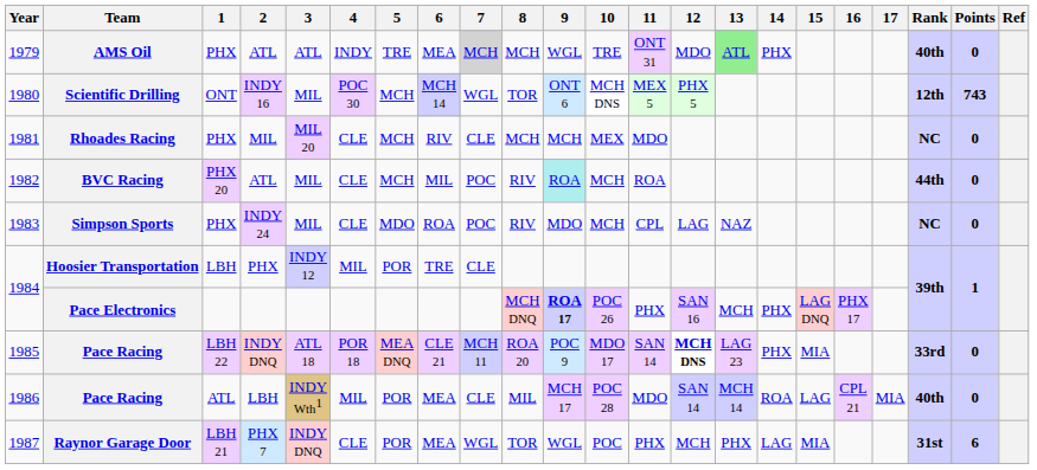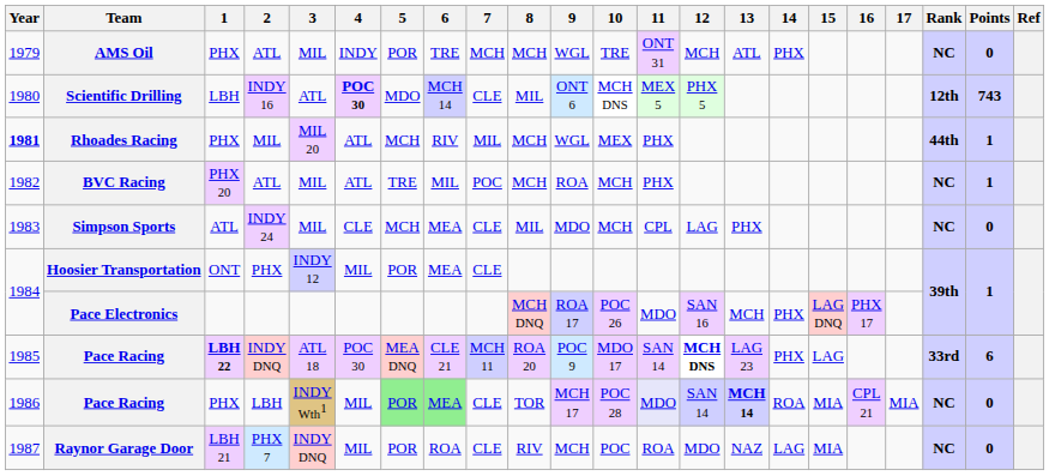 <table class="wikitable" style="text-align:center; font-size:90%">
 <tr>
 <th>Year</th>
 <th>Team</th>
 <th>1</th>
 <th>2</th>
 <th>3</th>
 <th>4</th>
 <th>5</th>
 <th>6</th>
 <th>7</th>
 <th>8</th>
 <th>9</th>
 <th>10</th>
 <th>11</th>
 <th>12</th>
 <th>13</th>
 <th>14</th>
 <th>15</th>
 <th>16</th>
 <th>17</th>
 <th>Rank</th>
 <th>Points</th>
 <th>Ref</th>
 </tr>
 <tr>
 <td><a href='#'>1979</a></td>
 <th><a href='#'>AMS Oil</a></th>
 <td><a href='#'>PHX</a><br><small></small></td>
 <td><a href='#'>ATL</a><br><small></small></td>
-<td><a href='#'>ATL</a><br><small></small></td>
+<td><a href='#'>MIL</a><br><small></small></td>
 <td><a href='#'>INDY</a><br><small></small></td>
+<td><a href='#'>POR</a><br><small></small></td>
 <td><a href='#'>TRE</a><br><small></small></td>
-<td><a href='#'>MEA</a><br><small></small></td>
-<td style="background: lightgrey;"><a href='#'>MCH</a><br><small></small></td>
+<td><a href='#'>MCH</a><br><small></small></td>
 <td><a href='#'>MCH</a><br><small></small></td>
 <td><a href='#'>WGL</a><br><small></small></td>
 <td><a href='#'>TRE</a><br><small></small></td>
 <td style="background:#EFCFFF;"><a href='#'>ONT</a><br><small>31</small></td>
-<td><a href='#'>MDO</a><br><small></small></td>
-<td style="background: lightgreen;"><a href='#'>ATL</a><br><small></small></td>
+<td><a href='#'>MCH</a><br><small></small></td>
+<td><a href='#'>ATL</a><br><small></small></td>
 <td><a href='#'>PHX</a><br><small></small></td>
 <td></td>
 <td></td>
 <td></td>
-<td style="background:#CFCFFF;"><strong>40th</strong></td>
+<td style="background:#CFCFFF;"><strong>NC</strong></td>
 <td style="background:#CFCFFF;"><strong>0</strong></td>
 <th></th>
 </tr>
 <tr>
 <td><a href='#'>1980</a></td>
 <th><a href='#'>Scientific Drilling</a></th>
-<td><a href='#'>ONT</a><br><small></small></td>
+<td><a href='#'>LBH</a><br><small></small></td>
 <td style="background:#EFCFFF;"><a href='#'>INDY</a><br><small>16</small></td>
+<td><a href='#'>ATL</a><br><small></small></td>
+<td style="background:#EFCFFF;"><strong><a href='#'>POC</a><br><small>30</small></strong></td>
+<td><a href='#'>MDO</a><br><small></small></td>
+<td style="background:#CFCFFF;"><a href='#'>MCH</a><br><small>14</small></td>
+<td><a href='#'>CLE</a><br><small></small></td>
 <td><a href='#'>MIL</a><br><small></small></td>
-<td style="background:#EFCFFF;"><a href='#'>POC</a><br><small>30</small></td>
-<td><a href='#'>MCH</a><br><small></small></td>
-<td style="background:#CFCFFF;"><a href='#'>MCH</a><br><small>14</small></td>
-<td><a href='#'>WGL</a><br><small></small></td>
-<td><a href='#'>TOR</a><br><small></small></td>
 <td style="background:#CFEAFF;"><a href='#'>ONT</a><br><small>6</small></td>
 <td style="background:#FFFFFF;"><a href='#'>MCH</a><br><small>DNS</small></td>
 <td style="background:#DFFFDF;"><a href='#'>MEX</a><br><small>5</small></td>
 <td style="background:#DFFFDF;"><a href='#'>PHX</a><br><small>5</small></td>
 <td></td>
 <td></td>
 <td></td>
 <td></td>
 <td></td>
 <td style="background:#CFCFFF;"><strong>12th</strong></td>
 <td style="background:#CFCFFF;"><strong>743</strong></td>
 <th></th>
 </tr>
 <tr>
-<td><a href='#'>1981</a></td>
+<td><strong><a href='#'>1981</a></strong></td>
 <th><a href='#'>Rhoades Racing</a></th>
 <td><a href='#'>PHX</a><br><small></small></td>
 <td><a href='#'>MIL</a><br><small></small></td>
 <td style="background:#EFCFFF;"><a href='#'>MIL</a><br><small>20</small></td>
-<td><a href='#'>CLE</a><br><small></small></td>
+<td><a href='#'>ATL</a><br><small></small></td>
 <td><a href='#'>MCH</a><br><small></small></td>
 <td><a href='#'>RIV</a><br><small></small></td>
-<td><a href='#'>CLE</a><br><small></small></td>
+<td><a href='#'>MIL</a><br><small></small></td>
 <td><a href='#'>MCH</a><br><small></small></td>
-<td><a href='#'>MCH</a><br><small></small></td>
+<td><a href='#'>WGL</a><br><small></small></td>
 <td><a href='#'>MEX</a><br><small></small></td>
-<td><a href='#'>MDO</a><br><small></small></td>
+<td><a href='#'>PHX</a><br><small></small></td>
 <td></td>
 <td></td>
 <td></td>
 <td></td>
 <td></td>
 <td></td>
-<td style="background:#CFCFFF;"><strong>NC</strong></td>
-<td style="background:#CFCFFF;"><strong>0</strong></td>
+<td style="background:#CFCFFF;"><strong>44th</strong></td>
+<td style="background:#CFCFFF;"><strong>1</strong></td>
 <th></th>
 </tr>
 <tr>
 <td><a href='#'>1982</a></td>
 <th><a href='#'>BVC Racing</a></th>
 <td style="background:#EFCFFF;"><a href='#'>PHX</a><br><small>20</small></td>
 <td><a href='#'>ATL</a><br><small></small></td>
 <td><a href='#'>MIL</a><br><small></small></td>
-<td><a href='#'>CLE</a><br><small></small></td>
-<td><a href='#'>MCH</a><br><small></small></td>
+<td><a href='#'>ATL</a><br><small></small></td>
+<td><a href='#'>TRE</a><br><small></small></td>
 <td><a href='#'>MIL</a><br><small></small></td>
 <td><a href='#'>POC</a><br><small></small></td>
-<td><a href='#'>RIV</a><br><small></small></td>
-<td style="background: paleturquoise;"><a href='#'>ROA</a><br><small></small></td>
 <td><a href='#'>MCH</a><br><small></small></td>
 <td><a href='#'>ROA</a><br><small></small></td>
+<td><a href='#'>MCH</a><br><small></small></td>
+<td><a href='#'>PHX</a><br><small></small></td>
 <td></td>
 <td></td>
 <td></td>
 <td></td>
 <td></td>
 <td></td>
-<td style="background:#CFCFFF;"><strong>44th</strong></td>
-<td style="background:#CFCFFF;"><strong>0</strong></td>
+<td style="background:#CFCFFF;"><strong>NC</strong></td>
+<td style="background:#CFCFFF;"><strong>1</strong></td>
 <th></th>
 </tr>
 <tr>
 <td><a href='#'>1983</a></td>
 <th><a href='#'>Simpson Sports</a></th>
-<td><a href='#'>PHX</a><br><small></small></td>
+<td><a href='#'>ATL</a><br><small></small></td>
 <td style="background:#EFCFFF;"><a href='#'>INDY</a><br><small>24</small></td>
 <td><a href='#'>MIL</a><br><small></small></td>
 <td><a href='#'>CLE</a><br><small></small></td>
-<td><a href='#'>MDO</a><br><small></small></td>
-<td><a href='#'>ROA</a><br><small></small></td>
-<td><a href='#'>POC</a><br><small></small></td>
-<td><a href='#'>RIV</a><br><small></small></td>
+<td><a href='#'>MCH</a><br><small></small></td>
+<td><a href='#'>MEA</a><br><small></small></td>
+<td><a href='#'>CLE</a><br><small></small></td>
+<td><a href='#'>MIL</a><br><small></small></td>
 <td><a href='#'>MDO</a><br><small></small></td>
 <td><a href='#'>MCH</a><br><small></small></td>
 <td><a href='#'>CPL</a><br><small></small></td>
 <td><a href='#'>LAG</a><br><small></small></td>
-<td><a href='#'>NAZ</a><br><small></small></td>
+<td><a href='#'>PHX</a><br><small></small></td>
 <td></td>
 <td></td>
 <td></td>
 <td></td>
 <td style="background:#CFCFFF;"><strong>NC</strong></td>
 <td style="background:#CFCFFF;"><strong>0</strong></td>
 <th></th>
 </tr>
 <tr>
 <td rowspan=2><a href='#'>1984</a></td>
 <th><a href='#'>Hoosier Transportation</a></th>
-<td><a href='#'>LBH</a><br><small></small></td>
+<td><a href='#'>ONT</a><br><small></small></td>
 <td><a href='#'>PHX</a><br><small></small></td>
 <td style="background:#CFCFFF;"><a href='#'>INDY</a><br><small>12</small></td>
 <td><a href='#'>MIL</a><br><small></small></td>
 <td><a href='#'>POR</a><br><small></small></td>
-<td><a href='#'>TRE</a><br><small></small></td>
+<td><a href='#'>MEA</a><br><small></small></td>
 <td><a href='#'>CLE</a><br><small></small></td>
 <td></td>
 <td></td>
 <td></td>
 <td></td>
 <td></td>
 <td></td>
 <td></td>
 <td></td>
 <td></td>
 <td></td>
 <td rowspan=2 style="background:#CFCFFF;"><strong>39th</strong></td>
 <td rowspan=2 style="background:#CFCFFF;"><strong>1</strong></td>
 <th rowspan=2></th>
 </tr>
 <tr>
 <th><a href='#'>Pace Electronics</a></th>
 <td></td>
 <td></td>
 <td></td>
 <td></td>
 <td></td>
 <td></td>
 <td></td>
 <td style="background:#FFCFCF;"><a href='#'>MCH</a><br><small>DNQ</small></td>
-<td style="background:#CFCFFF;"><strong><a href='#'>ROA</a><br><small>17</small></strong></td>
+<td style="background:#CFCFFF;"><a href='#'>ROA</a><br><small>17</small></td>
 <td style="background:#EFCFFF;"><a href='#'>POC</a><br><small>26</small></td>
-<td><a href='#'>PHX</a><br><small></small></td>
+<td><a href='#'>MDO</a><br><small></small></td>
 <td style="background:#EFCFFF;"><a href='#'>SAN</a><br><small>16</small></td>
 <td><a href='#'>MCH</a><br><small></small></td>
 <td><a href='#'>PHX</a><br><small></small></td>
 <td style="background:#FFCFCF;"><a href='#'>LAG</a><br><small>DNQ</small></td>
 <td style="background:#EFCFFF;"><a href='#'>PHX</a><br><small>17</small></td>
 <td></td>
 </tr>
 <tr>
 <td><a href='#'>1985</a></td>
 <th><a href='#'>Pace Racing</a></th>
-<td style="background:#EFCFFF;"><a href='#'>LBH</a><br><small>22</small></td>
+<td style="background:#EFCFFF;"><strong><a href='#'>LBH</a><br><small>22</small></strong></td>
 <td style="background:#FFCFCF;"><a href='#'>INDY</a><br><small>DNQ</small></td>
 <td style="background:#EFCFFF;"><a href='#'>ATL</a><br><small>18</small></td>
-<td style="background:#EFCFFF;"><a href='#'>POR</a><br><small>18</small></td>
+<td style="background:#EFCFFF;"><a href='#'>POC</a><br><small>30</small></td>
 <td style="background:#FFCFCF;"><a href='#'>MEA</a><br><small>DNQ</small></td>
 <td style="background:#EFCFFF;"><a href='#'>CLE</a><br><small>21</small></td>
 <td style="background:#CFCFFF;"><a href='#'>MCH</a><br><small>11</small></td>
 <td style="background:#EFCFFF;"><a href='#'>ROA</a><br><small>20</small></td>
 <td style="background:#CFEAFF;"><a href='#'>POC</a><br><small>9</small></td>
 <td style="background:#EFCFFF;"><a href='#'>MDO</a><br><small>17</small></td>
 <td style="background:#EFCFFF;"><a href='#'>SAN</a><br><small>14</small></td>
 <td style="background:#FFFFFF;"><strong><a href='#'>MCH</a><br><small>DNS</small></strong></td>
 <td style="background:#EFCFFF;"><a href='#'>LAG</a><br><small>23</small></td>
 <td><a href='#'>PHX</a><br><small></small></td>
-<td><a href='#'>MIA</a><br><small></small></td>
+<td><a href='#'>LAG</a><br><small></small></td>
 <td></td>
 <td></td>
 <td style="background:#CFCFFF;"><strong>33rd</strong></td>
-<td style="background:#CFCFFF;"><strong>0</strong></td>
+<td style="background:#CFCFFF;"><strong>6</strong></td>
 <th></th>
 </tr>
 <tr>
 <td><a href='#'>1986</a></td>
 <th><a href='#'>Pace Racing</a></th>
-<td><a href='#'>ATL</a><br><small></small></td>
+<td><a href='#'>PHX</a><br><small></small></td>
 <td><a href='#'>LBH</a><br><small></small></td>
 <td style="background:#DFC484;"><a href='#'>INDY</a><br><small>Wth</small><sup>1</sup></td>
 <td><a href='#'>MIL</a><br><small></small></td>
-<td><a href='#'>POR</a><br><small></small></td>
-<td><a href='#'>MEA</a><br><small></small></td>
+<td style="background: lightgreen;"><a href='#'>POR</a><br><small></small></td>
+<td style="background: lightgreen;"><a href='#'>MEA</a><br><small></small></td>
 <td><a href='#'>CLE</a><br><small></small></td>
-<td><a href='#'>MIL</a><br><small></small></td>
+<td><a href='#'>TOR</a><br><small></small></td>
 <td style="background:#EFCFFF;"><a href='#'>MCH</a><br><small>17</small></td>
 <td style="background:#EFCFFF;"><a href='#'>POC</a><br><small>28</small></td>
-<td><a href='#'>MDO</a><br><small></small></td>
+<td style="background: lavender;"><a href='#'>MDO</a><br><small></small></td>
 <td style="background:#CFCFFF;"><a href='#'>SAN</a><br><small>14</small></td>
-<td style="background:#CFCFFF;"><a href='#'>MCH</a><br><small>14</small></td>
+<td style="background:#CFCFFF;"><strong><a href='#'>MCH</a><br><small>14</small></strong></td>
 <td><a href='#'>ROA</a><br><small></small></td>
-<td><a href='#'>LAG</a><br><small></small></td>
+<td><a href='#'>MIA</a><br><small></small></td>
 <td style="background:#EFCFFF;"><a href='#'>CPL</a><br><small>21</small></td>
 <td><a href='#'>MIA</a><br><small></small></td>
-<td style="background:#CFCFFF;"><strong>40th</strong></td>
+<td style="background:#CFCFFF;"><strong>NC</strong></td>
 <td style="background:#CFCFFF;"><strong>0</strong></td>
 <th></th>
 </tr>
 <tr>
 <td><a href='#'>1987</a></td>
 <th><a href='#'>Raynor Garage Door</a></th>
 <td style="background:#EFCFFF;"><a href='#'>LBH</a><br><small>21</small></td>
 <td style="background:#CFEAFF;"><a href='#'>PHX</a><br><small>7</small></td>
 <td style="background:#FFCFCF;"><a href='#'>INDY</a><br><small>DNQ</small></td>
+<td><a href='#'>MIL</a><br><small></small></td>
+<td><a href='#'>POR</a><br><small></small></td>
+<td><a href='#'>ROA</a><br><small></small></td>
 <td><a href='#'>CLE</a><br><small></small></td>
-<td><a href='#'>POR</a><br><small></small></td>
-<td><a href='#'>MEA</a><br><small></small></td>
-<td><a href='#'>WGL</a><br><small></small></td>
-<td><a href='#'>TOR</a><br><small></small></td>
-<td><a href='#'>WGL</a><br><small></small></td>
+<td><a href='#'>RIV</a><br><small></small></td>
+<td><a href='#'>MCH</a><br><small></small></td>
 <td><a href='#'>POC</a><br><small></small></td>
-<td><a href='#'>PHX</a><br><small></small></td>
-<td><a href='#'>MCH</a><br><small></small></td>
-<td><a href='#'>PHX</a><br><small></small></td>
+<td><a href='#'>ROA</a><br><small></small></td>
+<td><a href='#'>MDO</a><br><small></small></td>
+<td><a href='#'>NAZ</a><br><small></small></td>
 <td><a href='#'>LAG</a><br><small></small></td>
 <td><a href='#'>MIA</a><br><small></small></td>
 <td></td>
 <td></td>
-<td style="background:#CFCFFF;"><strong>31st</strong></td>
-<td style="background:#CFCFFF;"><strong>6</strong></td>
+<td style="background:#CFCFFF;"><strong>NC</strong></td>
+<td style="background:#CFCFFF;"><strong>0</strong></td>
 <th></th>
 </tr>
 </table>
